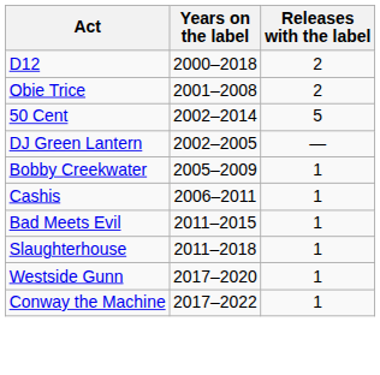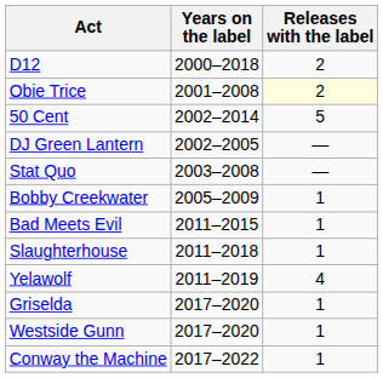 <table class="wikitable sortable">
 <tr>
 <th>Act</th>
 <th>Years on <br>the label</th>
 <th>Releases <br>with the label</th>
 </tr>
 <tr>
 <td><a href='#'>D12</a></td>
 <td style="text-align:center;">2000–2018</td>
 <td style="text-align:center;">2</td>
 </tr>
 <tr>
 <td><a href='#'>Obie Trice</a></td>
 <td style="text-align:center;">2001–2008</td>
-<td style="text-align:center;">2</td>
+<td style="background: lightyellow; text-align:center;">2</td>
 </tr>
 <tr>
 <td><a href='#'>50 Cent</a></td>
 <td style="text-align:center;">2002–2014</td>
 <td style="text-align:center;">5</td>
 </tr>
 <tr>
 <td><a href='#'>DJ Green Lantern</a></td>
 <td style="text-align:center;">2002–2005</td>
 <td style="text-align:center;">—</td>
 </tr>
 <tr>
+<td><a href='#'>Stat Quo</a></td>
+<td style="text-align:center;">2003–2008</td>
+<td style="text-align:center;">—</td>
+</tr>
+<tr>
 <td><a href='#'>Bobby Creekwater</a></td>
 <td style="text-align:center;">2005–2009</td>
-<td style="text-align:center;">1</td>
-</tr>
-<tr>
-<td><a href='#'>Cashis</a></td>
-<td style="text-align:center;">2006–2011</td>
 <td style="text-align:center;">1</td>
 </tr>
 <tr>
 <td><a href='#'>Bad Meets Evil</a> </td>
 <td style="text-align:center;">2011–2015</td>
 <td style="text-align:center;">1</td>
 </tr>
 <tr>
 <td><a href='#'>Slaughterhouse</a></td>
 <td style="text-align:center;">2011–2018</td>
 <td style="text-align:center;">1</td>
 </tr>
 <tr>
+<td><a href='#'>Yelawolf</a></td>
+<td style="text-align:center;">2011–2019</td>
+<td style="text-align:center;">4</td>
+</tr>
+<tr>
+<td><a href='#'>Griselda</a></td>
+<td style="text-align:center;">2017–2020</td>
+<td style="text-align:center;">1</td>
+</tr>
+<tr>
 <td><a href='#'>Westside Gunn</a></td>
 <td style="text-align:center;">2017–2020</td>
 <td style="text-align:center;">1</td>
 </tr>
 <tr>
 <td><a href='#'>Conway the Machine</a></td>
 <td style="text-align:center;">2017–2022</td>
 <td style="text-align:center;">1</td>
 </tr>
 </table>
